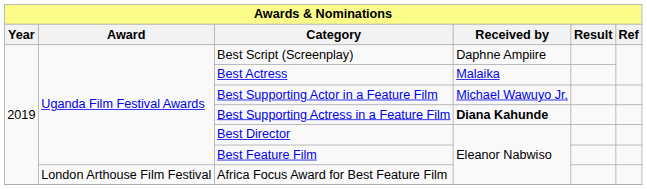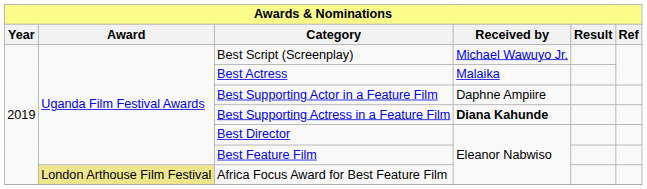 <table class="wikitable" width="">
 <tr>
 <th colspan="6" style="background: #FBFC8A;">Awards & Nominations</th>
 </tr>
 <tr style="background:#ccc; text-align:center;">
 <th>Year</th>
 <th>Award</th>
 <th>Category</th>
 <th>Received by</th>
 <th>Result</th>
 <th>Ref</th>
 </tr>
 <tr>
 <td rowspan="7">2019</td>
 <td rowspan="6"><a href='#'>Uganda Film Festival Awards</a></td>
 <td>Best Script (Screenplay)</td>
-<td>Daphne Ampiire</td>
+<td><a href='#'>Michael Wawuyo Jr.</a></td>
 <td></td>
 <td rowspan="2"></td>
 </tr>
 <tr>
 <td><a href='#'>Best Actress</a></td>
 <td><a href='#'>Malaika</a></td>
 <td></td>
 </tr>
 <tr>
 <td><a href='#'>Best Supporting Actor in a Feature Film</a></td>
-<td><a href='#'>Michael Wawuyo Jr.</a></td>
+<td>Daphne Ampiire</td>
 <td></td>
 <td></td>
 </tr>
 <tr>
 <td><a href='#'>Best Supporting Actress in a Feature Film</a></td>
 <td><strong>Diana Kahunde</strong></td>
 <td></td>
 <td></td>
 </tr>
 <tr>
 <td><a href='#'>Best Director</a></td>
 <td rowspan="3">Eleanor Nabwiso</td>
 <td></td>
 <td></td>
 </tr>
 <tr>
 <td><a href='#'>Best Feature Film</a></td>
 <td></td>
 <td></td>
 </tr>
 <tr>
-<td>London Arthouse Film Festival</td>
+<td style="background: khaki;">London Arthouse Film Festival</td>
 <td>Africa Focus Award for Best Feature Film</td>
 <td></td>
 <td></td>
 </tr>
 <tr .>
 </tr>
 </table>
